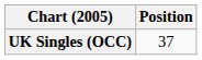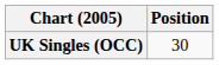 <table class="wikitable plainrowheaders" style="text-align:center">
 <tr>
 <th>Chart (2005)</th>
 <th>Position</th>
 </tr>
 <tr>
 <th scope="row">UK Singles (OCC)</th>
-<td>37</td>
+<td>30</td>
 </tr>
 </table>
